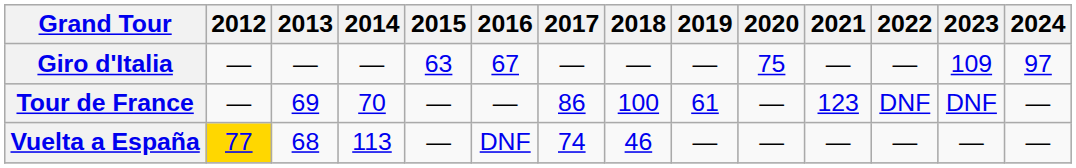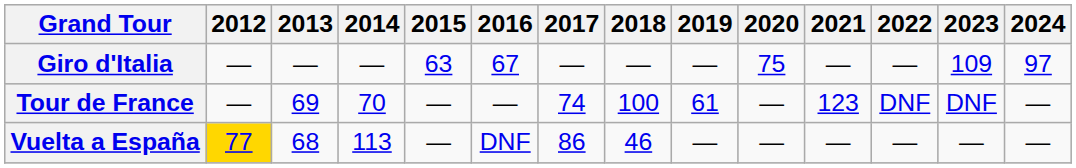 <table class="wikitable plainrowheaders">
 <tr>
 <th scope="col"><a href='#'>Grand Tour</a></th>
 <th scope="col">2012</th>
 <th scope="col">2013</th>
 <th scope="col">2014</th>
 <th scope="col">2015</th>
 <th scope="col">2016</th>
 <th scope="col">2017</th>
 <th scope="col">2018</th>
 <th scope="col">2019</th>
 <th scope="col">2020</th>
 <th scope="col">2021</th>
 <th scope="col">2022</th>
 <th scope="col">2023</th>
 <th scope="col">2024</th>
 </tr>
 <tr style="text-align:center;">
 <th scope="row"> <a href='#'>Giro d'Italia</a></th>
 <td>—</td>
 <td>—</td>
 <td>—</td>
 <td><a href='#'>63</a></td>
 <td><a href='#'>67</a></td>
 <td>—</td>
 <td>—</td>
 <td>—</td>
 <td><a href='#'>75</a></td>
 <td>—</td>
 <td>—</td>
 <td><a href='#'>109</a></td>
 <td><a href='#'>97</a></td>
 </tr>
 <tr style="text-align:center;">
 <th scope="row"> <a href='#'>Tour de France</a></th>
 <td>—</td>
 <td><a href='#'>69</a></td>
 <td><a href='#'>70</a></td>
 <td>—</td>
 <td>—</td>
-<td><a href='#'>86</a></td>
+<td><a href='#'>74</a></td>
 <td><a href='#'>100</a></td>
 <td><a href='#'>61</a></td>
 <td>—</td>
 <td><a href='#'>123</a></td>
 <td><a href='#'>DNF</a></td>
 <td><a href='#'>DNF</a></td>
 <td>—</td>
 </tr>
 <tr style="text-align:center;">
 <th scope="row"> <a href='#'>Vuelta a España</a></th>
 <td style="background: gold;"><a href='#'>77</a></td>
 <td><a href='#'>68</a></td>
 <td><a href='#'>113</a></td>
 <td>—</td>
 <td><a href='#'>DNF</a></td>
-<td><a href='#'>74</a></td>
+<td><a href='#'>86</a></td>
 <td><a href='#'>46</a></td>
 <td>—</td>
 <td>—</td>
 <td>—</td>
 <td>—</td>
 <td>—</td>
 <td>—</td>
 </tr>
 </table>
